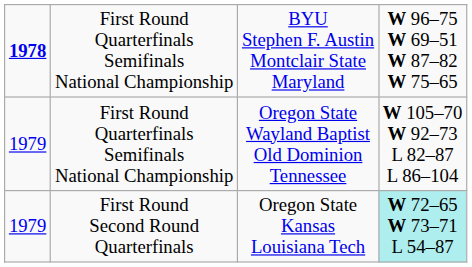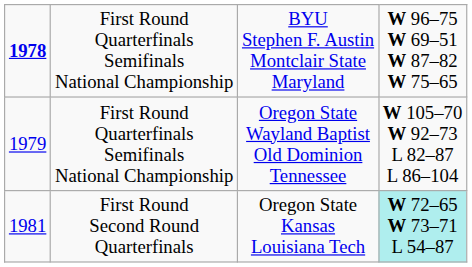 <table class="wikitable">
 <tr align="center">
 <td><strong><a href='#'>1978</a></strong></td>
 <td>First Round<br>Quarterfinals<br>Semifinals<br>National Championship</td>
 <td><a href='#'>BYU</a><br><a href='#'>Stephen F. Austin</a><br><a href='#'>Montclair State</a><br><a href='#'>Maryland</a></td>
 <td><strong>W</strong> 96–75<br><strong>W</strong> 69–51<br><strong>W</strong> 87–82<br><strong>W</strong> 75–65</td>
 </tr>
 <tr align="center">
 <td><a href='#'>1979</a></td>
 <td>First Round<br>Quarterfinals<br>Semifinals<br>National Championship</td>
 <td><a href='#'>Oregon State</a><br><a href='#'>Wayland Baptist</a><br><a href='#'>Old Dominion</a><br><a href='#'>Tennessee</a></td>
 <td><strong>W</strong> 105–70<br><strong>W</strong> 92–73<br>L 82–87<br>L 86–104</td>
 </tr>
 <tr align="center">
-<td><a href='#'>1979</a></td>
+<td><a href='#'>1981</a></td>
 <td>First Round<br>Second Round<br>Quarterfinals</td>
 <td>Oregon State<br><a href='#'>Kansas</a><br><a href='#'>Louisiana Tech</a></td>
 <td style="background: paleturquoise;"><strong>W</strong> 72–65<br><strong>W</strong> 73–71<br>L 54–87</td>
 </tr>
 </table>
